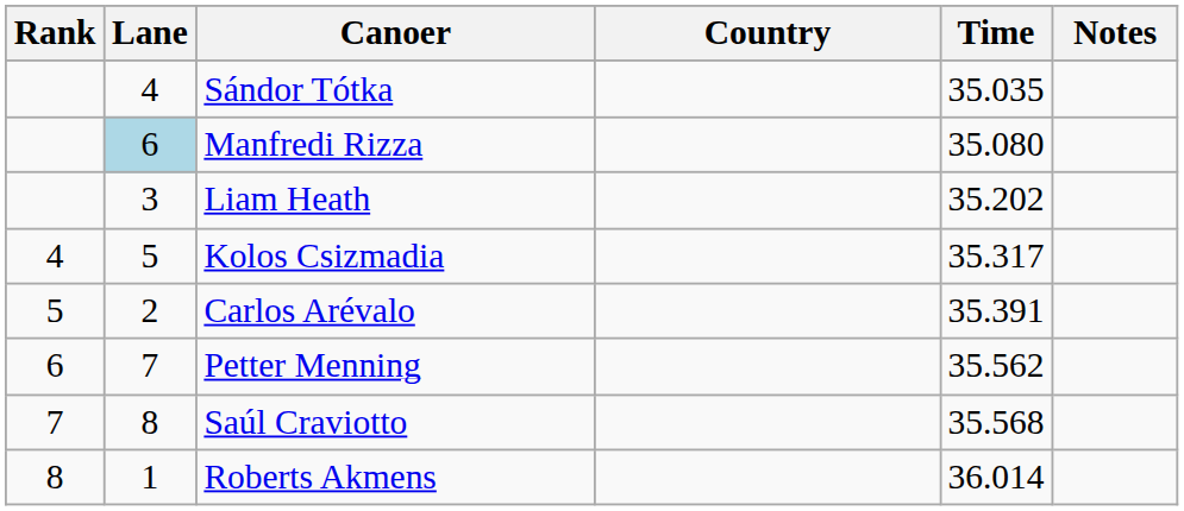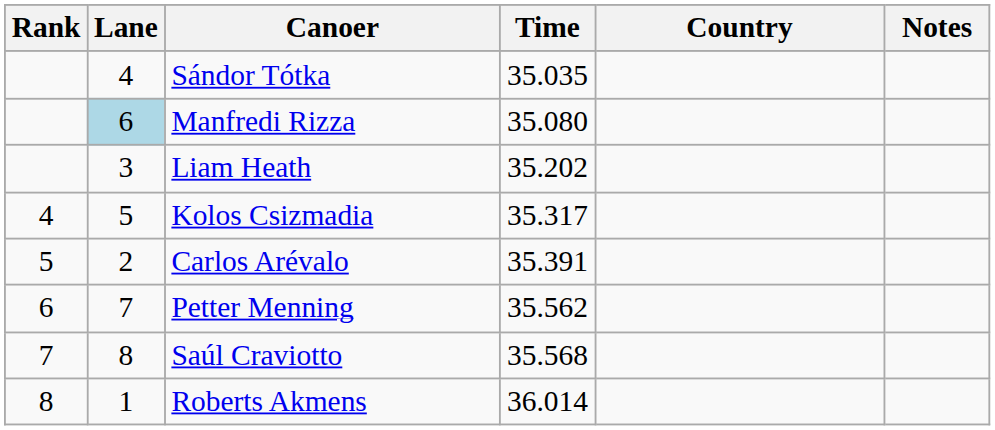 <table class="wikitable" style="text-align:center;">
 <tr>
 <th width=30>Rank</th>
 <th width=30>Lane</th>
 <th width=175>Canoer</th>
+<th width=30>Time</th>
 <th width=150>Country</th>
-<th width=30>Time</th>
 <th width=50>Notes</th>
 </tr>
 <tr>
 <td></td>
 <td>4</td>
 <td align=left><a href='#'>Sándor Tótka</a></td>
+<td>35.035</td>
 <td align=left></td>
-<td>35.035</td>
 <td></td>
 </tr>
 <tr>
 <td></td>
 <td style="background: lightblue;">6</td>
 <td align=left><a href='#'>Manfredi Rizza</a></td>
+<td>35.080</td>
 <td align=left></td>
-<td>35.080</td>
 <td></td>
 </tr>
 <tr>
 <td></td>
 <td>3</td>
 <td align=left><a href='#'>Liam Heath</a></td>
+<td>35.202</td>
 <td align=left></td>
-<td>35.202</td>
 <td></td>
 </tr>
 <tr>
 <td>4</td>
 <td>5</td>
 <td align=left><a href='#'>Kolos Csizmadia</a></td>
+<td>35.317</td>
 <td align=left></td>
-<td>35.317</td>
 <td></td>
 </tr>
 <tr>
 <td>5</td>
 <td>2</td>
 <td align=left><a href='#'>Carlos Arévalo</a></td>
+<td>35.391</td>
 <td align=left></td>
-<td>35.391</td>
 <td></td>
 </tr>
 <tr>
 <td>6</td>
 <td>7</td>
 <td align=left><a href='#'>Petter Menning</a></td>
+<td>35.562</td>
 <td align=left></td>
-<td>35.562</td>
 <td></td>
 </tr>
 <tr>
 <td>7</td>
 <td>8</td>
 <td align=left><a href='#'>Saúl Craviotto</a></td>
+<td>35.568</td>
 <td align=left></td>
-<td>35.568</td>
 <td></td>
 </tr>
 <tr>
 <td>8</td>
 <td>1</td>
 <td align=left><a href='#'>Roberts Akmens</a></td>
+<td>36.014</td>
 <td align=left></td>
-<td>36.014</td>
 <td></td>
 </tr>
 </table>
